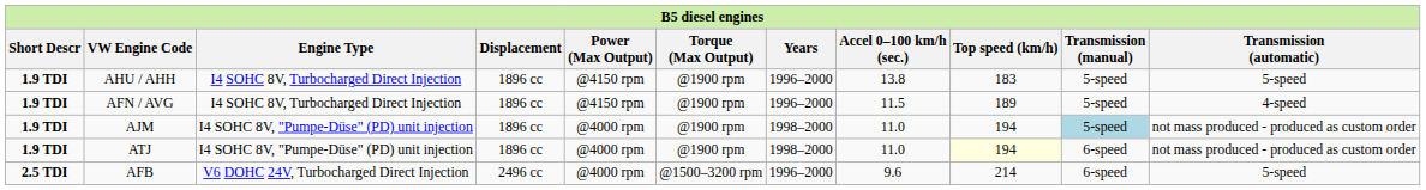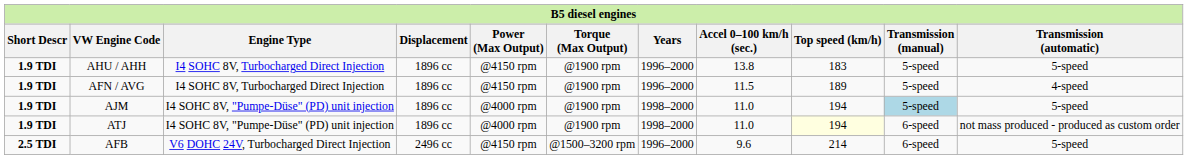 <table class="wikitable collapsible collapsed" cellpadding="0" style="text-align:center; font-size:90%;">
 <tr>
 <th colspan="11" style="width:400px; background:#cea;">B5 diesel engines</th>
 </tr>
 <tr style="background:#dcdcdc; text-align:center; vertical-align:middle;">
 <th>Short Descr</th>
 <th>VW Engine Code</th>
 <th>Engine Type</th>
 <th>Displacement</th>
 <th>Power <br>(Max Output)</th>
 <th>Torque <br>(Max Output)</th>
 <th>Years</th>
 <th>Accel 0–100 km/h<br>(sec.)</th>
 <th>Top speed (km/h)</th>
 <th>Transmission<br>(manual)</th>
 <th>Transmission<br>(automatic)</th>
 </tr>
 <tr>
 <td><strong>1.9 TDI</strong></td>
 <td>AHU / AHH</td>
 <td><a href='#'>I4</a> <a href='#'>SOHC</a> 8V, <a href='#'>Turbocharged Direct Injection</a></td>
 <td>1896 cc</td>
 <td> @4150 rpm</td>
 <td> @1900 rpm</td>
 <td>1996–2000</td>
 <td>13.8</td>
 <td>183</td>
 <td>5-speed</td>
 <td>5-speed</td>
 </tr>
 <tr>
 <td><strong>1.9 TDI</strong></td>
 <td>AFN / AVG</td>
 <td>I4 SOHC 8V, Turbocharged Direct Injection</td>
 <td>1896 cc</td>
 <td> @4150 rpm</td>
 <td> @1900 rpm</td>
 <td>1996–2000</td>
 <td>11.5</td>
 <td>189</td>
 <td>5-speed</td>
 <td>4-speed</td>
 </tr>
 <tr>
 <td><strong>1.9 TDI</strong></td>
 <td>AJM</td>
 <td>I4 SOHC 8V, <a href='#'>"Pumpe-Düse" (PD) unit injection</a></td>
 <td>1896 cc</td>
 <td> @4000 rpm</td>
 <td> @1900 rpm</td>
 <td>1998–2000</td>
 <td>11.0</td>
 <td>194</td>
 <td style="background: lightblue;">5-speed</td>
-<td>not mass produced - produced as custom order</td>
+<td>5-speed</td>
 </tr>
 <tr>
 <td><strong>1.9 TDI</strong></td>
 <td>ATJ</td>
 <td>I4 SOHC 8V, "Pumpe-Düse" (PD) unit injection</td>
 <td>1896 cc</td>
 <td> @4000 rpm</td>
 <td> @1900 rpm</td>
 <td>1998–2000</td>
 <td>11.0</td>
 <td style="background: lightyellow;">194</td>
 <td>6-speed</td>
 <td>not mass produced - produced as custom order</td>
 </tr>
 <tr>
 <td><strong>2.5 TDI</strong></td>
 <td>AFB</td>
 <td><a href='#'>V6</a> <a href='#'>DOHC</a> <a href='#'>24V</a>, Turbocharged Direct Injection</td>
 <td>2496 cc</td>
-<td> @4000 rpm</td>
+<td> @4150 rpm</td>
 <td> @1500–3200 rpm</td>
 <td>1996–2000</td>
 <td>9.6</td>
 <td>214</td>
 <td>6-speed</td>
 <td>5-speed</td>
 </tr>
 </table>
